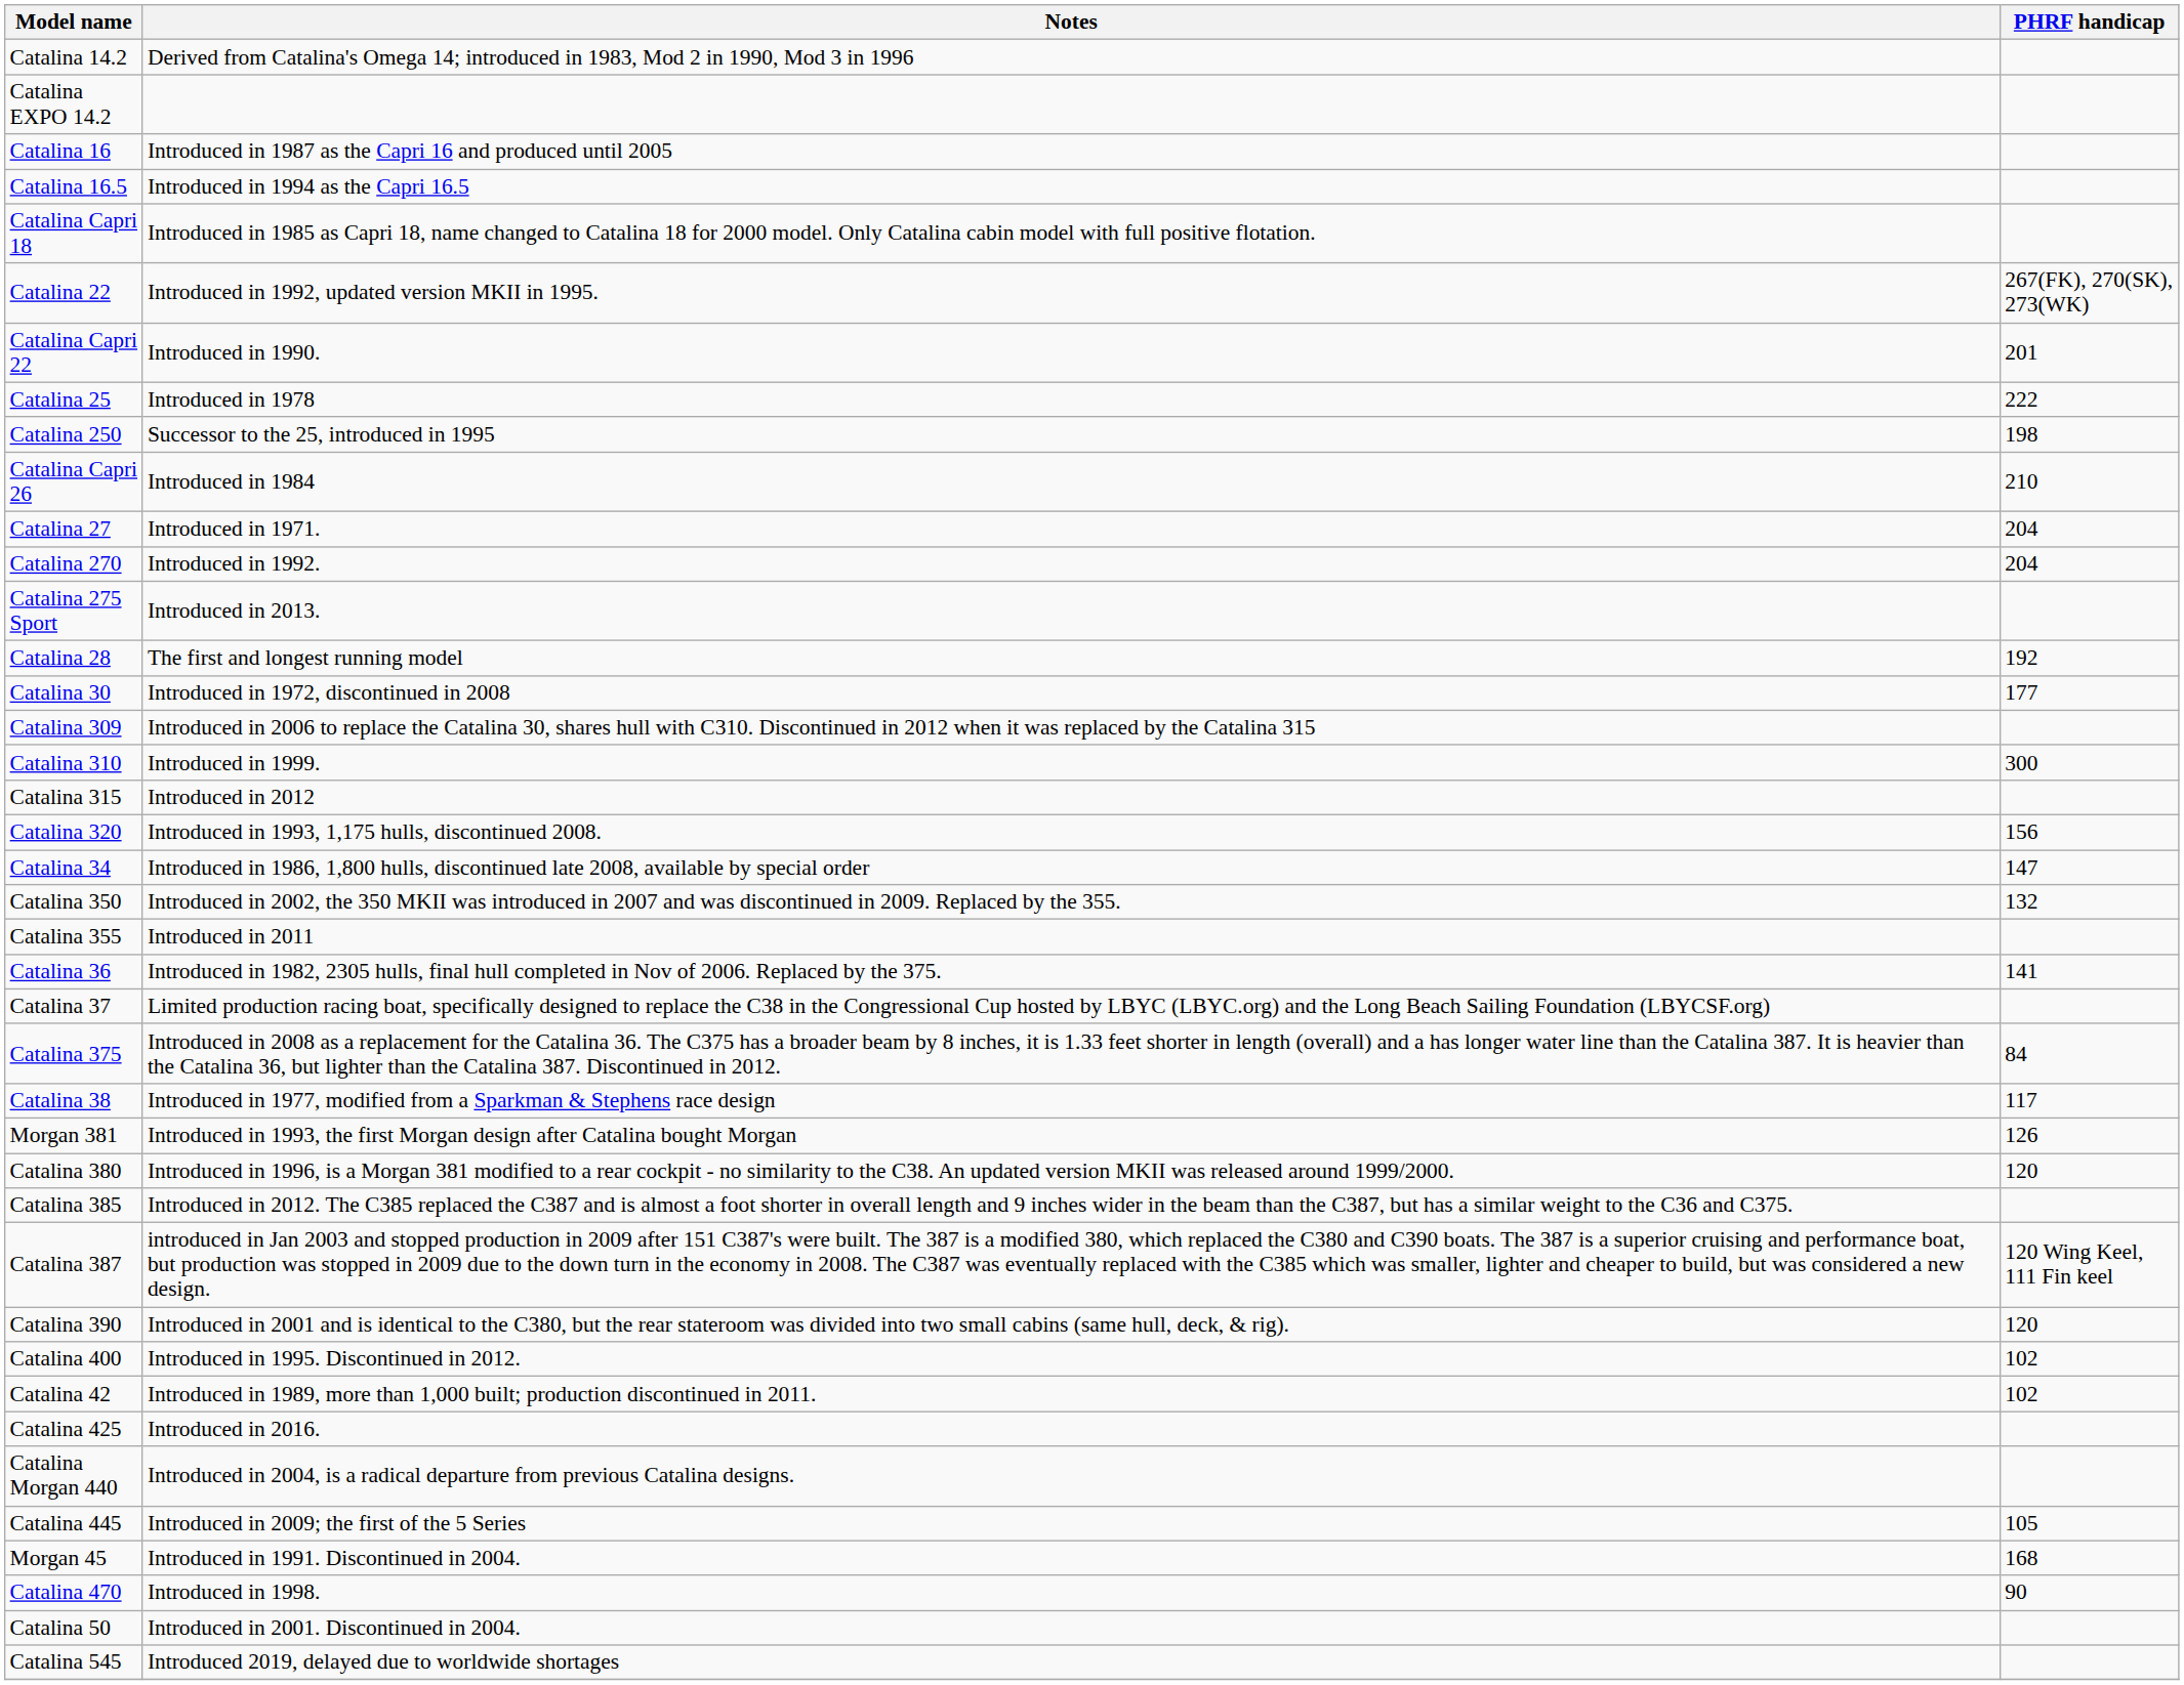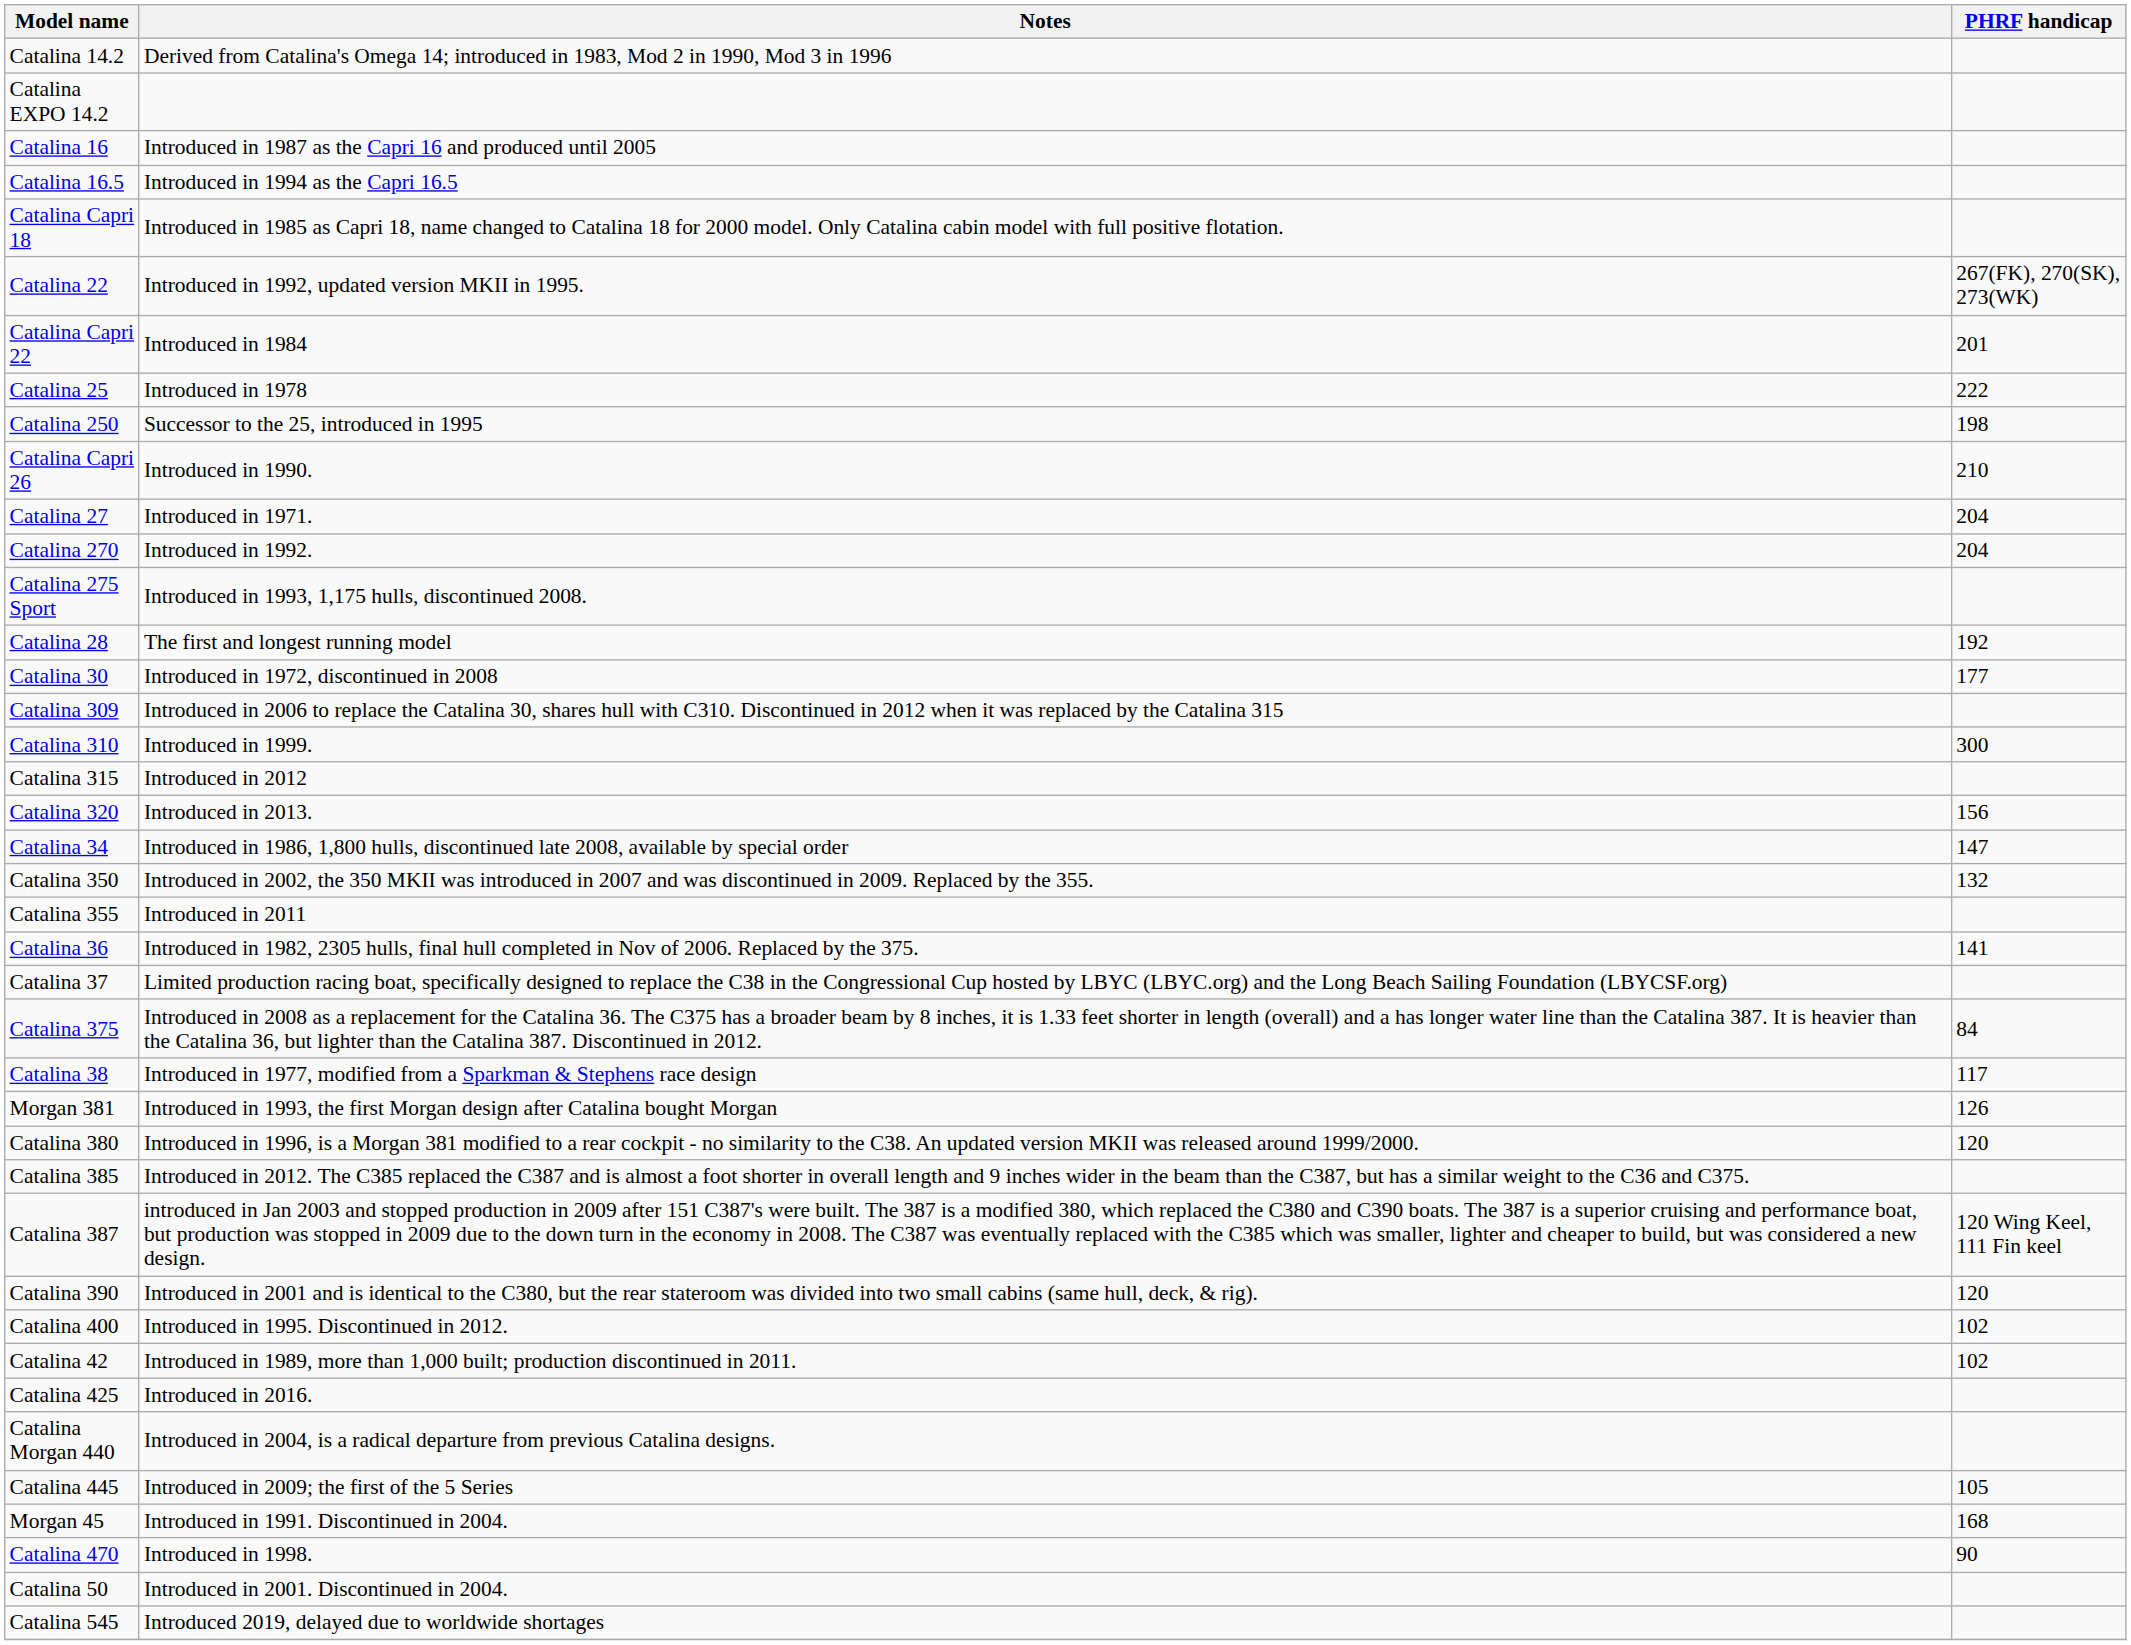 <table class="wikitable" style="margin: 1em auto 1em auto">
 <tr>
 <th>Model name</th>
 <th>Notes</th>
 <th><a href='#'>PHRF</a> handicap</th>
 </tr>
 <tr>
 <td>Catalina 14.2</td>
 <td>Derived from Catalina's Omega 14; introduced in 1983, Mod 2 in 1990, Mod 3 in 1996</td>
 <td></td>
 </tr>
 <tr>
 <td>Catalina EXPO 14.2</td>
 <td></td>
 <td></td>
 </tr>
 <tr>
 <td><a href='#'>Catalina 16</a></td>
 <td>Introduced in 1987 as the <a href='#'>Capri 16</a> and produced until 2005</td>
 <td></td>
 </tr>
 <tr>
 <td><a href='#'>Catalina 16.5</a></td>
 <td>Introduced in 1994 as the <a href='#'>Capri 16.5</a></td>
 <td></td>
 </tr>
 <tr>
 <td><a href='#'>Catalina Capri 18</a></td>
 <td>Introduced in 1985 as Capri 18, name changed to Catalina 18 for 2000 model. Only Catalina cabin model with full positive flotation.</td>
 <td></td>
 </tr>
 <tr>
 <td><a href='#'>Catalina 22</a></td>
 <td>Introduced in 1992, updated version MKII in 1995.</td>
 <td>267(FK), 270(SK), 273(WK)</td>
 </tr>
 <tr>
 <td><a href='#'>Catalina Capri 22</a></td>
-<td>Introduced in 1990.</td>
+<td>Introduced in 1984</td>
 <td>201</td>
 </tr>
 <tr>
 <td><a href='#'>Catalina 25</a></td>
 <td>Introduced in 1978</td>
 <td>222</td>
 </tr>
 <tr>
 <td><a href='#'>Catalina 250</a></td>
 <td>Successor to the 25, introduced in 1995</td>
 <td>198</td>
 </tr>
 <tr>
 <td><a href='#'>Catalina Capri 26</a></td>
-<td>Introduced in 1984</td>
+<td>Introduced in 1990.</td>
 <td>210</td>
 </tr>
 <tr>
 <td><a href='#'>Catalina 27</a></td>
 <td>Introduced in 1971.</td>
 <td>204</td>
 </tr>
 <tr>
 <td><a href='#'>Catalina 270</a></td>
 <td>Introduced in 1992.</td>
 <td>204</td>
 </tr>
 <tr>
 <td><a href='#'>Catalina 275 Sport</a></td>
-<td>Introduced in 2013.</td>
+<td>Introduced in 1993, 1,175 hulls, discontinued 2008.</td>
 <td></td>
 </tr>
 <tr>
 <td><a href='#'>Catalina 28</a></td>
 <td>The first and longest running model</td>
 <td>192</td>
 </tr>
 <tr>
 <td><a href='#'>Catalina 30</a></td>
 <td>Introduced in 1972, discontinued in 2008</td>
 <td>177</td>
 </tr>
 <tr>
 <td><a href='#'>Catalina 309</a></td>
 <td>Introduced in 2006 to replace the Catalina 30, shares hull with C310.  Discontinued in 2012 when it was replaced by the Catalina 315</td>
 <td></td>
 </tr>
 <tr>
 <td><a href='#'>Catalina 310</a></td>
 <td>Introduced in 1999.</td>
 <td>300</td>
 </tr>
 <tr>
 <td>Catalina 315</td>
 <td>Introduced in 2012</td>
 <td></td>
 </tr>
 <tr>
 <td><a href='#'>Catalina 320</a></td>
-<td>Introduced in 1993, 1,175 hulls, discontinued 2008.</td>
+<td>Introduced in 2013.</td>
 <td>156</td>
 </tr>
 <tr>
 <td><a href='#'>Catalina 34</a></td>
 <td>Introduced in 1986, 1,800 hulls, discontinued late 2008, available by special order</td>
 <td>147</td>
 </tr>
 <tr>
 <td>Catalina 350</td>
 <td>Introduced in 2002, the 350 MKII was introduced in 2007 and was discontinued in 2009. Replaced by the 355.</td>
 <td>132</td>
 </tr>
 <tr>
 <td>Catalina 355</td>
 <td>Introduced in 2011</td>
 <td></td>
 </tr>
 <tr>
 <td><a href='#'>Catalina 36</a></td>
 <td>Introduced in 1982, 2305 hulls, final hull completed in Nov of 2006.  Replaced by the 375.</td>
 <td>141</td>
 </tr>
 <tr>
 <td>Catalina 37</td>
 <td>Limited production racing boat, specifically designed to replace the C38 in the Congressional Cup hosted by LBYC (LBYC.org) and the Long Beach Sailing Foundation (LBYCSF.org)</td>
 <td></td>
 </tr>
 <tr>
 <td><a href='#'>Catalina 375</a></td>
 <td>Introduced in 2008 as a replacement for the Catalina 36. The C375 has a broader beam by 8 inches, it is 1.33 feet shorter in length (overall) and a has longer water line than the Catalina 387.   It is heavier than the Catalina 36, but lighter than the Catalina 387. Discontinued in 2012.</td>
 <td>84</td>
 </tr>
 <tr>
 <td><a href='#'>Catalina 38</a></td>
 <td>Introduced in 1977,  modified from a <a href='#'>Sparkman & Stephens</a> race design </td>
 <td>117</td>
 </tr>
 <tr>
 <td>Morgan 381</td>
 <td>Introduced in 1993, the first Morgan design after Catalina bought Morgan</td>
 <td>126</td>
 </tr>
 <tr>
 <td>Catalina 380</td>
 <td>Introduced in 1996, is a Morgan 381 modified to a rear cockpit - no similarity to the C38. An updated version MKII was released around 1999/2000.</td>
 <td>120</td>
 </tr>
 <tr>
 <td>Catalina 385</td>
 <td>Introduced in 2012.  The C385 replaced the C387 and is almost a foot shorter in overall length and 9 inches wider in the beam than the C387, but has a similar weight to the C36 and C375.</td>
 <td></td>
 </tr>
 <tr>
 <td>Catalina 387</td>
 <td>introduced in Jan 2003 and stopped production in 2009 after 151 C387's were built. The 387 is a modified 380, which replaced the C380 and C390 boats.  The 387 is a superior cruising and performance boat, but production was stopped in 2009 due to the down turn in the economy in 2008.  The C387 was eventually replaced with the C385 which was smaller, lighter and cheaper to build, but was considered a new design.</td>
 <td>120 Wing Keel, 111 Fin keel</td>
 </tr>
 <tr>
 <td>Catalina 390</td>
 <td>Introduced in 2001 and is identical to the C380, but the rear stateroom was divided into two small cabins (same hull, deck, & rig).</td>
 <td>120</td>
 </tr>
 <tr>
 <td>Catalina 400</td>
 <td>Introduced in 1995. Discontinued in 2012.</td>
 <td>102</td>
 </tr>
 <tr>
 <td>Catalina 42</td>
 <td>Introduced in 1989, more than 1,000 built; production discontinued in 2011.</td>
 <td>102</td>
 </tr>
 <tr>
 <td>Catalina 425</td>
 <td>Introduced in 2016.</td>
 <td></td>
 </tr>
 <tr>
 <td>Catalina Morgan 440</td>
 <td>Introduced in 2004, is a radical departure from previous Catalina designs.</td>
 <td></td>
 </tr>
 <tr>
 <td>Catalina 445</td>
 <td>Introduced in 2009; the first of the 5 Series</td>
 <td>105</td>
 </tr>
 <tr>
 <td>Morgan 45</td>
 <td>Introduced in 1991. Discontinued in 2004.</td>
 <td>168</td>
 </tr>
 <tr>
 <td><a href='#'>Catalina 470</a></td>
 <td>Introduced in 1998.</td>
 <td>90</td>
 </tr>
 <tr>
 <td>Catalina 50</td>
 <td>Introduced in 2001. Discontinued in 2004.</td>
 <td></td>
 </tr>
 <tr>
 <td>Catalina 545</td>
 <td>Introduced 2019, delayed due to worldwide shortages</td>
 <td></td>
 </tr>
 <tr>
 </tr>
 </table>
